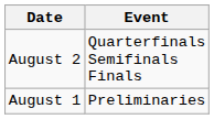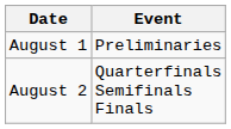 <table class="wikitable sortable">
 <tr>
 <th>Date</th>
 <th>Event</th>
 </tr>
 <tr>
+<td>August 1</td>
+<td>Preliminaries</td>
+</tr>
+<tr>
 <td>August 2</td>
 <td>Quarterfinals <br> Semifinals <br> Finals</td>
 </tr>
-<tr>
-<td>August 1</td>
-<td>Preliminaries</td>
-</tr>
 </table>
